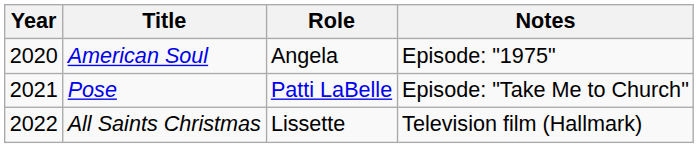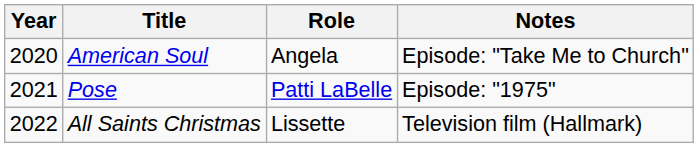 <table class="wikitable plainrowheaders sortable" style="margin-right: 0;">
 <tr>
 <th scope="col">Year</th>
 <th scope="col">Title</th>
 <th scope="col">Role</th>
 <th scope="col" class="unsortable">Notes</th>
 </tr>
 <tr>
 <td>2020</td>
 <td><em><a href='#'>American Soul</a></em></td>
 <td>Angela</td>
-<td>Episode: "1975"</td>
+<td>Episode: "Take Me to Church"</td>
 </tr>
 <tr>
 <td>2021</td>
 <td><em><a href='#'>Pose</a></em></td>
 <td><a href='#'>Patti LaBelle</a></td>
-<td>Episode: "Take Me to Church"</td>
+<td>Episode: "1975"</td>
 </tr>
 <tr>
 <td>2022</td>
 <td><em>All Saints Christmas</em></td>
 <td>Lissette</td>
 <td>Television film (Hallmark)</td>
 </tr>
 </table>
